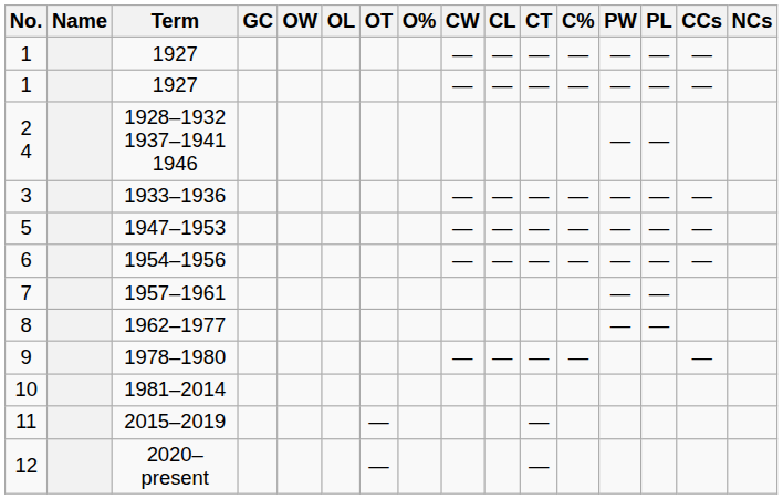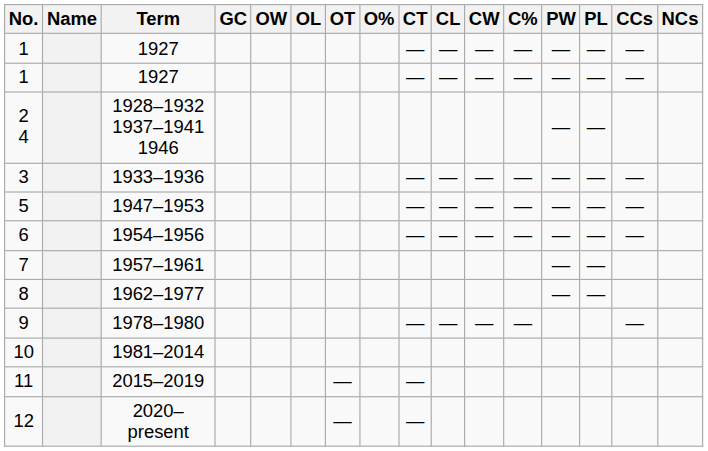 <table class="wikitable sortable" style="text-align:center">
 <tr>
 <th scope="col" class="unsortable">No.</th>
 <th>Name</th>
 <th>Term</th>
 <th>GC</th>
 <th>OW</th>
 <th>OL</th>
 <th>OT</th>
 <th>O%</th>
+<th>CT</th>
+<th>CL</th>
 <th>CW</th>
-<th>CL</th>
-<th>CT</th>
 <th>C%</th>
 <th>PW</th>
 <th>PL</th>
 <th>CCs</th>
 <th>NCs</th>
 </tr>
 <tr>
 <td>1</td>
 <th scope="row"></th>
 <td>1927</td>
 <td></td>
 <td></td>
 <td></td>
 <td></td>
 <td></td>
 <td>—</td>
 <td>—</td>
 <td>—</td>
 <td>—</td>
 <td>—</td>
 <td>—</td>
 <td>—</td>
 <td></td>
 </tr>
 <tr>
 <td>1</td>
 <th scope="row"></th>
 <td>1927</td>
 <td></td>
 <td></td>
 <td></td>
 <td></td>
 <td></td>
 <td>—</td>
 <td>—</td>
 <td>—</td>
 <td>—</td>
 <td>—</td>
 <td>—</td>
 <td>—</td>
 <td></td>
 </tr>
 <tr>
 <td>2<br>4</td>
 <th scope="row"></th>
 <td>1928–1932<br>1937–1941<br>1946</td>
 <td></td>
 <td></td>
 <td></td>
 <td></td>
 <td></td>
 <td></td>
 <td></td>
 <td></td>
 <td></td>
 <td>—</td>
 <td>—</td>
 <td></td>
 <td></td>
 </tr>
 <tr>
 <td>3</td>
 <th scope="row"></th>
 <td>1933–1936</td>
 <td></td>
 <td></td>
 <td></td>
 <td></td>
 <td></td>
 <td>—</td>
 <td>—</td>
 <td>—</td>
 <td>—</td>
 <td>—</td>
 <td>—</td>
 <td>—</td>
 <td></td>
 </tr>
 <tr>
 <td>5</td>
 <th scope="row"></th>
 <td>1947–1953</td>
 <td></td>
 <td></td>
 <td></td>
 <td></td>
 <td></td>
 <td>—</td>
 <td>—</td>
 <td>—</td>
 <td>—</td>
 <td>—</td>
 <td>—</td>
 <td>—</td>
 <td></td>
 </tr>
 <tr>
 <td>6</td>
 <th scope="row"></th>
 <td>1954–1956</td>
 <td></td>
 <td></td>
 <td></td>
 <td></td>
 <td></td>
 <td>—</td>
 <td>—</td>
 <td>—</td>
 <td>—</td>
 <td>—</td>
 <td>—</td>
 <td>—</td>
 <td></td>
 </tr>
 <tr>
 <td>7</td>
 <th scope="row"></th>
 <td>1957–1961</td>
 <td></td>
 <td></td>
 <td></td>
 <td></td>
 <td></td>
 <td></td>
 <td></td>
 <td></td>
 <td></td>
 <td>—</td>
 <td>—</td>
 <td></td>
 <td></td>
 </tr>
 <tr>
 <td>8</td>
 <th scope="row"></th>
 <td>1962–1977</td>
 <td></td>
 <td></td>
 <td></td>
 <td></td>
 <td></td>
 <td></td>
 <td></td>
 <td></td>
 <td></td>
 <td>—</td>
 <td>—</td>
 <td></td>
 <td></td>
 </tr>
 <tr>
 <td>9</td>
 <th scope="row"></th>
 <td>1978–1980</td>
 <td></td>
 <td></td>
 <td></td>
 <td></td>
 <td></td>
 <td>—</td>
 <td>—</td>
 <td>—</td>
 <td>—</td>
 <td></td>
 <td></td>
 <td>—</td>
 <td></td>
 </tr>
 <tr>
 <td>10</td>
 <th scope="row"></th>
 <td>1981–2014</td>
 <td></td>
 <td></td>
 <td></td>
 <td></td>
 <td></td>
 <td></td>
 <td></td>
 <td></td>
 <td></td>
 <td></td>
 <td></td>
 <td></td>
 <td></td>
 </tr>
 <tr>
 <td>11</td>
 <th scope="row"></th>
 <td>2015–2019</td>
 <td></td>
 <td></td>
 <td></td>
 <td>—</td>
 <td></td>
+<td>—</td>
 <td></td>
 <td></td>
-<td>—</td>
 <td></td>
 <td></td>
 <td></td>
 <td></td>
 <td></td>
 </tr>
 <tr>
 <td>12</td>
 <th scope="row"></th>
 <td>2020–present</td>
 <td></td>
 <td></td>
 <td></td>
 <td>—</td>
 <td></td>
+<td>—</td>
 <td></td>
 <td></td>
-<td>—</td>
 <td></td>
 <td></td>
 <td></td>
 <td></td>
 <td></td>
 </tr>
 </table>
